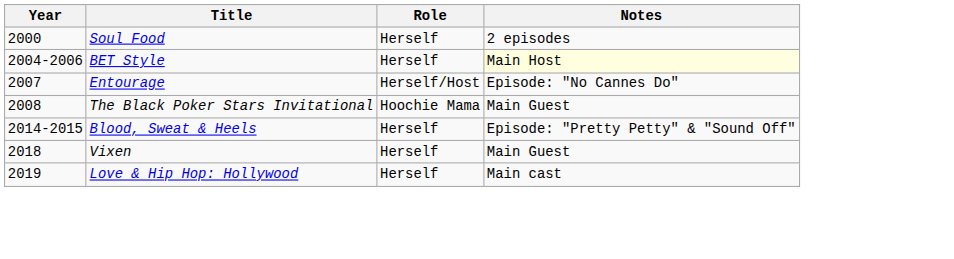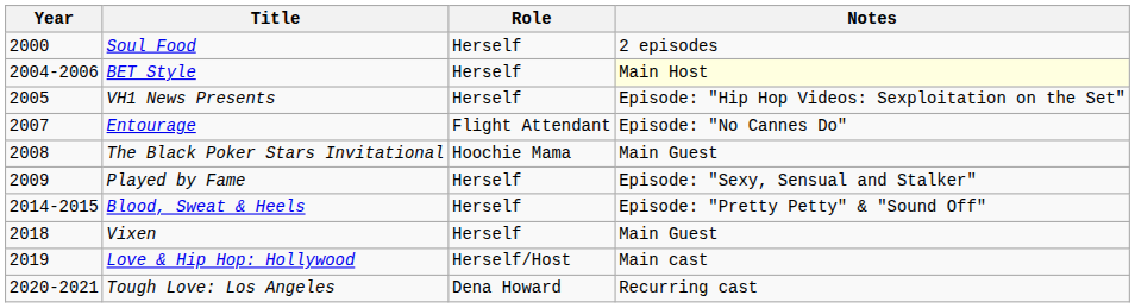 <table class="wikitable sortable">
 <tr>
 <th>Year</th>
 <th>Title</th>
 <th>Role</th>
 <th class="unsortable">Notes</th>
 </tr>
 <tr>
 <td>2000</td>
 <td><em><a href='#'>Soul Food</a></em></td>
 <td>Herself</td>
 <td>2 episodes</td>
 </tr>
 <tr>
 <td>2004-2006</td>
 <td><em><a href='#'>BET Style</a></em></td>
 <td>Herself</td>
 <td style="background: lightyellow;">Main Host</td>
 </tr>
 <tr>
+<td>2005</td>
+<td><em>VH1 News Presents</em></td>
+<td>Herself</td>
+<td>Episode: "Hip Hop Videos: Sexploitation on the Set"</td>
+</tr>
+<tr>
 <td>2007</td>
 <td><em><a href='#'>Entourage</a></em></td>
-<td>Herself/Host</td>
+<td>Flight Attendant</td>
 <td>Episode: "No Cannes Do"</td>
 </tr>
 <tr>
 <td>2008</td>
 <td data-sort-value="Black Poker Stars Invitational, The"><em>The Black Poker Stars Invitational</em></td>
 <td>Hoochie Mama</td>
 <td>Main Guest</td>
+</tr>
+<tr>
+<td>2009</td>
+<td><em>Played by Fame</em></td>
+<td>Herself</td>
+<td>Episode: "Sexy, Sensual and Stalker"</td>
 </tr>
 <tr>
 <td>2014-2015</td>
 <td><em><a href='#'>Blood, Sweat & Heels</a></em></td>
 <td>Herself</td>
 <td>Episode: "Pretty Petty" & "Sound Off"</td>
 </tr>
 <tr>
 <td>2018</td>
 <td><em>Vixen</em></td>
 <td>Herself</td>
 <td>Main Guest</td>
 </tr>
 <tr>
 <td>2019</td>
 <td><em><a href='#'>Love & Hip Hop: Hollywood</a></em></td>
-<td>Herself</td>
+<td>Herself/Host</td>
 <td>Main cast</td>
 </tr>
+<tr>
+<td>2020-2021</td>
+<td><em>Tough Love: Los Angeles</em></td>
+<td>Dena Howard</td>
+<td>Recurring cast</td>
+</tr>
 </table>
